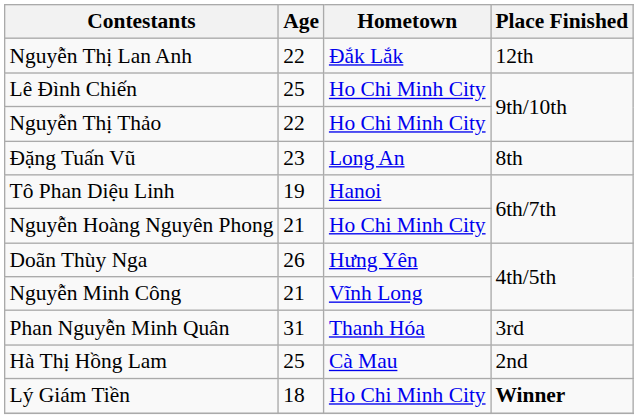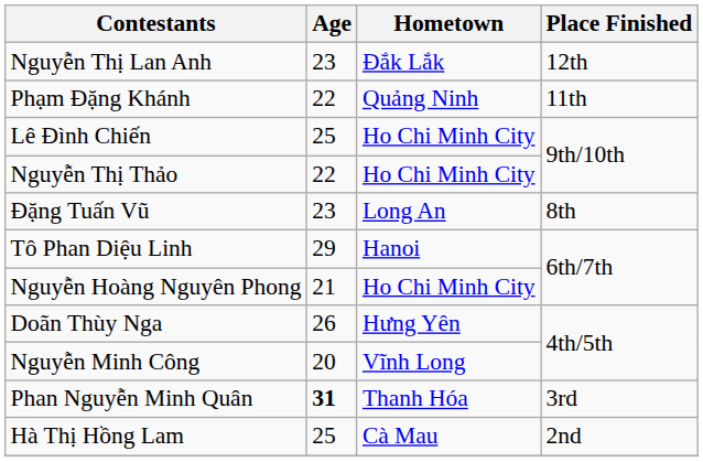 <table class="wikitable sortable">
 <tr>
 <th>Contestants</th>
 <th>Age</th>
 <th>Hometown</th>
 <th>Place Finished</th>
 </tr>
 <tr>
 <td>Nguyễn Thị Lan Anh</td>
-<td>22</td>
+<td>23</td>
 <td><a href='#'>Đắk Lắk</a></td>
 <td>12th</td>
+</tr>
+<tr>
+<td>Phạm Đặng Khánh</td>
+<td>22</td>
+<td><a href='#'>Quảng Ninh</a></td>
+<td>11th</td>
 </tr>
 <tr>
 <td>Lê Đình Chiến</td>
 <td>25</td>
 <td><a href='#'>Ho Chi Minh City</a></td>
 <td rowspan="2">9th/10th</td>
 </tr>
 <tr>
 <td>Nguyễn Thị Thảo</td>
 <td>22</td>
 <td><a href='#'>Ho Chi Minh City</a></td>
 </tr>
 <tr>
 <td>Đặng Tuấn Vũ</td>
 <td>23</td>
 <td><a href='#'>Long An</a></td>
 <td>8th</td>
 </tr>
 <tr>
 <td>Tô Phan Diệu Linh</td>
-<td>19</td>
+<td>29</td>
 <td><a href='#'>Hanoi</a></td>
 <td rowspan="2">6th/7th</td>
 </tr>
 <tr>
 <td>Nguyễn Hoàng Nguyên Phong</td>
 <td>21</td>
 <td><a href='#'>Ho Chi Minh City</a></td>
 </tr>
 <tr>
 <td>Doãn Thùy Nga</td>
 <td>26</td>
 <td><a href='#'>Hưng Yên</a></td>
 <td rowspan="2">4th/5th</td>
 </tr>
 <tr>
 <td>Nguyễn Minh Công</td>
-<td>21</td>
+<td>20</td>
 <td><a href='#'>Vĩnh Long</a></td>
 </tr>
 <tr>
 <td>Phan Nguyễn Minh Quân</td>
-<td>31</td>
+<td><strong>31</strong></td>
 <td><a href='#'>Thanh Hóa</a></td>
 <td>3rd</td>
 </tr>
 <tr>
 <td>Hà Thị Hồng Lam</td>
 <td>25</td>
 <td><a href='#'>Cà Mau</a></td>
 <td>2nd</td>
 </tr>
 <tr>
-<td>Lý Giám Tiền</td>
-<td>18</td>
-<td><a href='#'>Ho Chi Minh City</a></td>
-<td><strong>Winner</strong></td>
-</tr>
-<tr>
 </tr>
 </table>
